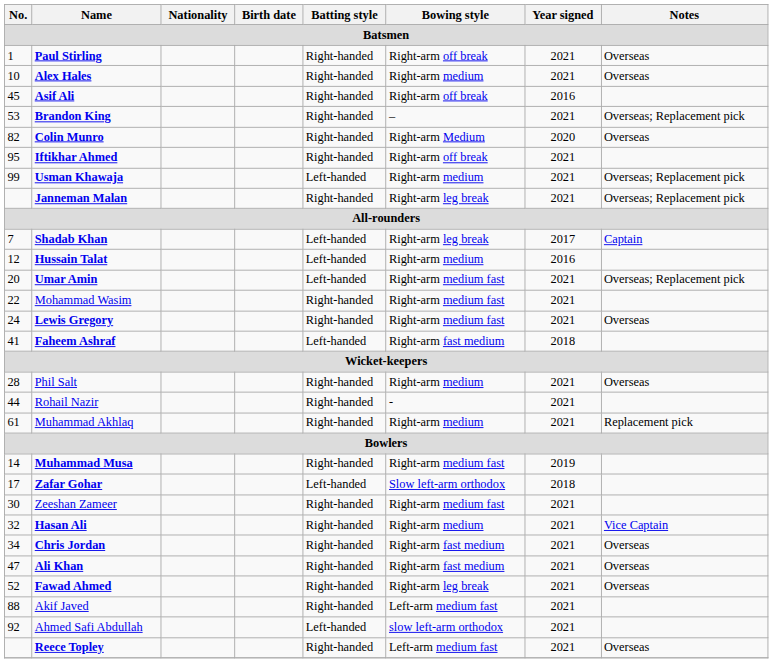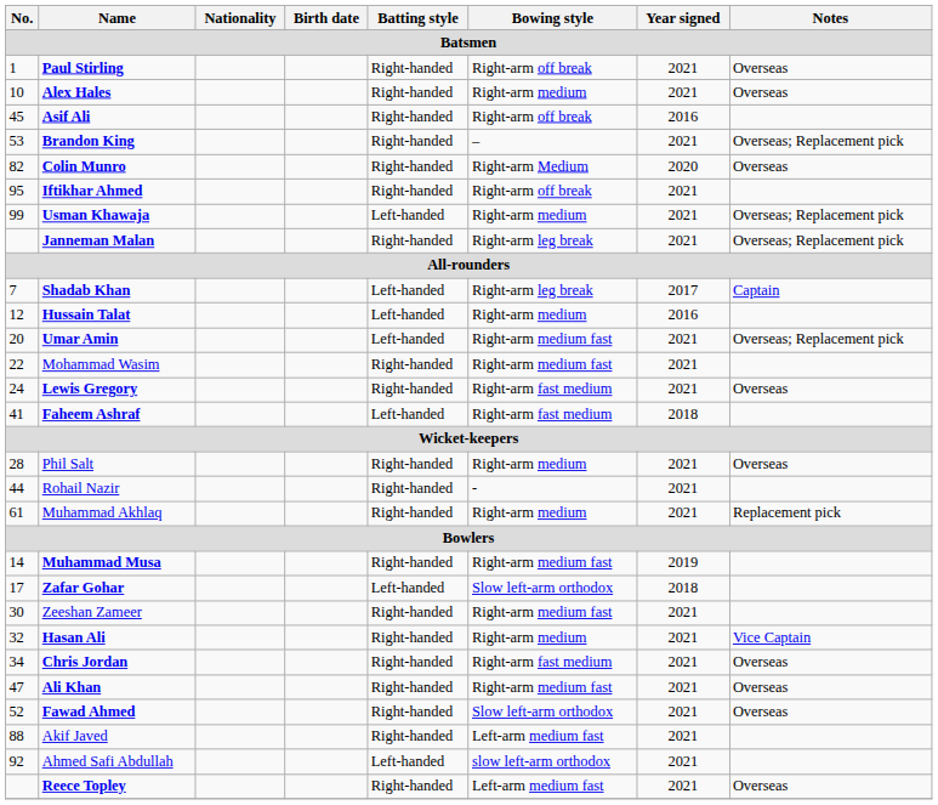 <table class="wikitable" style="font-size:85%; width:95%;">
 <tr>
 <th>No.</th>
 <th>Name</th>
 <th>Nationality</th>
 <th>Birth date</th>
 <th>Batting style</th>
 <th>Bowing style</th>
 <th>Year signed</th>
 <th>Notes</th>
 </tr>
 <tr>
 <th colspan="9" style="background:#dcdcdc; text-align:center;">Batsmen</th>
 </tr>
 <tr>
 <td>1</td>
 <td><strong><a href='#'>Paul Stirling</a></strong></td>
 <td style="text-align:center"></td>
 <td></td>
 <td>Right-handed</td>
 <td>Right-arm <a href='#'>off break</a></td>
 <td style="text-align:center;">2021</td>
 <td>Overseas</td>
 </tr>
 <tr>
 <td>10</td>
 <td><strong><a href='#'>Alex Hales</a></strong></td>
 <td style="text-align:center"></td>
 <td></td>
 <td>Right-handed</td>
 <td>Right-arm <a href='#'>medium</a></td>
 <td style="text-align:center;">2021</td>
 <td>Overseas</td>
 </tr>
 <tr>
 <td>45</td>
 <td><strong><a href='#'>Asif Ali</a></strong></td>
 <td style="text-align:center"></td>
 <td></td>
 <td>Right-handed</td>
 <td>Right-arm <a href='#'>off break</a></td>
 <td style="text-align:center;">2016</td>
 <td></td>
 </tr>
 <tr>
 <td>53</td>
 <td><strong><a href='#'>Brandon King</a></strong></td>
 <td style="text-align:center"></td>
 <td></td>
 <td>Right-handed</td>
 <td>–</td>
 <td style="text-align:center;">2021</td>
 <td>Overseas; Replacement pick</td>
 </tr>
 <tr>
 <td>82</td>
 <td><strong><a href='#'>Colin Munro</a></strong></td>
 <td style="text-align:center"></td>
 <td></td>
 <td>Right-handed</td>
 <td>Right-arm <a href='#'>Medium</a></td>
 <td style="text-align:center;">2020</td>
 <td>Overseas</td>
 </tr>
 <tr>
 <td>95</td>
 <td><strong><a href='#'> Iftikhar Ahmed</a></strong></td>
 <td style="text-align:center"></td>
 <td></td>
 <td>Right-handed</td>
 <td>Right-arm <a href='#'>off break</a></td>
 <td style="text-align:center;">2021</td>
 <td></td>
 </tr>
 <tr>
 <td>99</td>
 <td><strong><a href='#'>Usman Khawaja</a></strong></td>
 <td style="text-align:center"></td>
 <td></td>
 <td>Left-handed</td>
 <td>Right-arm <a href='#'>medium</a></td>
 <td style="text-align:center;">2021</td>
 <td>Overseas; Replacement pick</td>
 </tr>
 <tr>
 <td></td>
 <td><strong><a href='#'>Janneman Malan</a></strong></td>
 <td style="text-align:center"></td>
 <td></td>
 <td>Right-handed</td>
 <td>Right-arm <a href='#'>leg break</a></td>
 <td style="text-align:center;">2021</td>
 <td>Overseas; Replacement pick</td>
 </tr>
 <tr>
 <th colspan="9" style="background:#dcdcdc; text-align:center;">All-rounders</th>
 </tr>
 <tr>
 <td>7</td>
 <td><strong><a href='#'>Shadab Khan</a></strong></td>
 <td style="text-align:center"></td>
 <td></td>
 <td>Left-handed</td>
 <td>Right-arm <a href='#'>leg break</a></td>
 <td style="text-align:center;">2017</td>
 <td><a href='#'>Captain</a></td>
 </tr>
 <tr>
 <td>12</td>
 <td><strong><a href='#'>Hussain Talat</a></strong></td>
 <td style="text-align:center"></td>
 <td></td>
 <td>Left-handed</td>
 <td>Right-arm <a href='#'>medium</a></td>
 <td style="text-align:center;">2016</td>
 <td></td>
 </tr>
 <tr>
 <td>20</td>
 <td><strong><a href='#'>Umar Amin</a></strong></td>
 <td style="text-align:center"></td>
 <td></td>
 <td>Left-handed</td>
 <td>Right-arm <a href='#'>medium fast</a></td>
 <td style="text-align:center;">2021</td>
 <td>Overseas; Replacement pick</td>
 </tr>
 <tr>
 <td>22</td>
 <td><a href='#'>Mohammad Wasim</a></td>
 <td style="text-align:center"></td>
 <td></td>
 <td>Right-handed</td>
 <td>Right-arm <a href='#'>medium fast</a></td>
 <td style="text-align:center;">2021</td>
 <td></td>
 </tr>
 <tr>
 <td>24</td>
 <td><strong><a href='#'>Lewis Gregory</a></strong></td>
 <td style="text-align:center"></td>
 <td></td>
 <td>Right-handed</td>
-<td>Right-arm <a href='#'>medium fast</a></td>
+<td>Right-arm <a href='#'>fast medium</a></td>
 <td style="text-align:center;">2021</td>
 <td>Overseas</td>
 </tr>
 <tr>
 <td>41</td>
 <td><strong><a href='#'>Faheem Ashraf</a></strong></td>
 <td style="text-align:center"></td>
 <td></td>
 <td>Left-handed</td>
 <td>Right-arm <a href='#'>fast medium</a></td>
 <td style="text-align:center;">2018</td>
 <td></td>
 </tr>
 <tr>
 <th colspan="9" style="background:#dcdcdc; text-align:center;">Wicket-keepers</th>
 </tr>
 <tr>
 <td>28</td>
 <td><a href='#'>Phil Salt</a></td>
 <td style="text-align:center"></td>
 <td></td>
 <td>Right-handed</td>
 <td>Right-arm <a href='#'>medium</a></td>
 <td style="text-align:center;">2021</td>
 <td>Overseas</td>
 </tr>
 <tr>
 <td>44</td>
 <td><a href='#'>Rohail Nazir</a></td>
 <td style="text-align:center"></td>
 <td></td>
 <td>Right-handed</td>
 <td>-</td>
 <td style="text-align:center;">2021</td>
 <td></td>
 </tr>
 <tr>
 <td>61</td>
 <td><a href='#'>Muhammad Akhlaq</a></td>
 <td style="text-align:center"></td>
 <td></td>
 <td>Right-handed</td>
 <td>Right-arm <a href='#'>medium</a></td>
 <td style="text-align:center;">2021</td>
 <td>Replacement pick</td>
 </tr>
 <tr>
 <th colspan="9" style="background:#dcdcdc;">Bowlers</th>
 </tr>
 <tr>
 <td>14</td>
 <td><strong><a href='#'>Muhammad Musa</a></strong></td>
 <td style="text-align:center"></td>
 <td></td>
 <td>Right-handed</td>
 <td>Right-arm <a href='#'>medium fast</a></td>
 <td style="text-align:center;">2019</td>
 <td></td>
 </tr>
 <tr>
 <td>17</td>
 <td><strong><a href='#'>Zafar Gohar</a></strong></td>
 <td style="text-align:center"></td>
 <td></td>
 <td>Left-handed</td>
 <td><a href='#'>Slow left-arm orthodox</a></td>
 <td style="text-align:center;">2018</td>
 <td></td>
 </tr>
 <tr>
 <td>30</td>
 <td><a href='#'>Zeeshan Zameer</a></td>
 <td style="text-align:center"></td>
 <td></td>
 <td>Right-handed</td>
 <td>Right-arm <a href='#'>medium fast</a></td>
 <td style="text-align:center;">2021</td>
 <td></td>
 </tr>
 <tr>
 <td>32</td>
 <td><strong><a href='#'>Hasan Ali</a></strong></td>
 <td style="text-align:center"></td>
 <td></td>
 <td>Right-handed</td>
 <td>Right-arm <a href='#'>medium</a></td>
 <td style="text-align:center;">2021</td>
 <td><a href='#'>Vice Captain</a></td>
 </tr>
 <tr>
 <td>34</td>
 <td><strong><a href='#'>Chris Jordan</a></strong></td>
 <td style="text-align:center"></td>
 <td></td>
 <td>Right-handed</td>
 <td>Right-arm <a href='#'>fast medium</a></td>
 <td style="text-align:center;">2021</td>
 <td>Overseas</td>
 </tr>
 <tr>
 <td>47</td>
 <td><strong><a href='#'>Ali Khan</a></strong></td>
 <td style="text-align:center"></td>
 <td></td>
 <td>Right-handed</td>
-<td>Right-arm <a href='#'>fast medium</a></td>
+<td>Right-arm <a href='#'>medium fast</a></td>
 <td style="text-align:center;">2021</td>
 <td>Overseas</td>
 </tr>
 <tr>
 <td>52</td>
 <td><strong><a href='#'>Fawad Ahmed</a></strong></td>
 <td style="text-align:center"></td>
 <td></td>
 <td>Right-handed</td>
-<td>Right-arm <a href='#'>leg break</a></td>
+<td><a href='#'>Slow left-arm orthodox</a></td>
 <td style="text-align:center;">2021</td>
 <td>Overseas</td>
 </tr>
 <tr>
 <td>88</td>
 <td><a href='#'>Akif Javed</a></td>
 <td style="text-align:center"></td>
 <td></td>
 <td>Right-handed</td>
 <td>Left-arm <a href='#'>medium fast</a></td>
 <td style="text-align:center;">2021</td>
 <td></td>
 </tr>
 <tr>
 <td>92</td>
 <td><a href='#'>Ahmed Safi Abdullah</a></td>
 <td style="text-align:center"></td>
 <td></td>
 <td>Left-handed</td>
 <td><a href='#'>slow left-arm orthodox</a></td>
 <td style="text-align:center;">2021</td>
 <td></td>
 </tr>
 <tr>
 <td></td>
 <td><strong><a href='#'>Reece Topley</a></strong></td>
 <td style="text-align:center"></td>
 <td></td>
 <td>Right-handed</td>
 <td>Left-arm <a href='#'>medium fast</a></td>
 <td style="text-align:center;">2021</td>
 <td>Overseas</td>
 </tr>
 <tr>
 </tr>
 </table>
